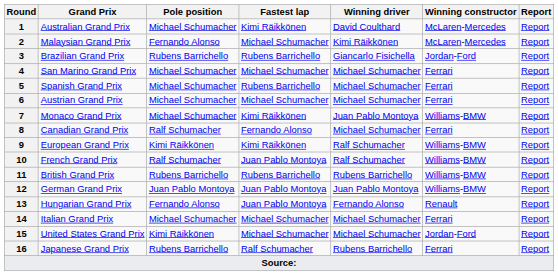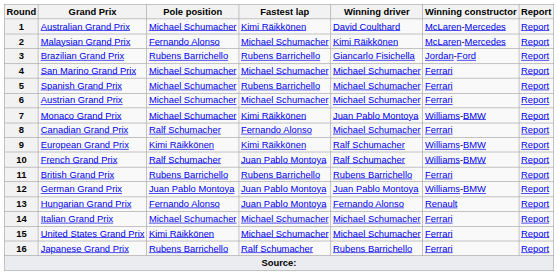 <table class="wikitable sortable" style="font-size: 85%">
 <tr>
 <th>Round</th>
 <th>Grand Prix</th>
 <th>Pole position</th>
 <th>Fastest lap</th>
 <th>Winning driver</th>
 <th>Winning constructor</th>
 <th class="unsortable">Report</th>
 </tr>
 <tr>
 <th>1</th>
 <td> <a href='#'>Australian Grand Prix</a></td>
 <td> <a href='#'>Michael Schumacher</a></td>
 <td> <a href='#'>Kimi Räikkönen</a></td>
 <td> <a href='#'>David Coulthard</a></td>
 <td> <a href='#'>McLaren</a>-<a href='#'>Mercedes</a></td>
 <td><a href='#'>Report</a></td>
 </tr>
 <tr>
 <th>2</th>
 <td> <a href='#'>Malaysian Grand Prix</a></td>
 <td> <a href='#'>Fernando Alonso</a></td>
 <td> <a href='#'>Michael Schumacher</a></td>
 <td> <a href='#'>Kimi Räikkönen</a></td>
 <td nowrap> <a href='#'>McLaren</a>-<a href='#'>Mercedes</a></td>
 <td><a href='#'>Report</a></td>
 </tr>
 <tr>
 <th>3</th>
 <td> <a href='#'>Brazilian Grand Prix</a></td>
 <td> <a href='#'>Rubens Barrichello</a></td>
 <td> <a href='#'>Rubens Barrichello</a></td>
 <td> <a href='#'>Giancarlo Fisichella</a></td>
 <td nowrap> <a href='#'>Jordan</a>-<a href='#'>Ford</a></td>
 <td><a href='#'>Report</a></td>
 </tr>
 <tr>
 <th>4</th>
 <td> <a href='#'>San Marino Grand Prix</a></td>
 <td> <a href='#'>Michael Schumacher</a></td>
 <td> <a href='#'>Michael Schumacher</a></td>
 <td> <a href='#'>Michael Schumacher</a></td>
 <td> <a href='#'>Ferrari</a></td>
 <td><a href='#'>Report</a></td>
 </tr>
 <tr>
 <th>5</th>
 <td> <a href='#'>Spanish Grand Prix</a></td>
 <td> <a href='#'>Michael Schumacher</a></td>
 <td> <a href='#'>Rubens Barrichello</a></td>
 <td> <a href='#'>Michael Schumacher</a></td>
 <td> <a href='#'>Ferrari</a></td>
 <td><a href='#'>Report</a></td>
 </tr>
 <tr>
 <th>6</th>
 <td> <a href='#'>Austrian Grand Prix</a></td>
 <td> <a href='#'>Michael Schumacher</a></td>
 <td> <a href='#'>Michael Schumacher</a></td>
 <td> <a href='#'>Michael Schumacher</a></td>
 <td> <a href='#'>Ferrari</a></td>
 <td><a href='#'>Report</a></td>
 </tr>
 <tr>
 <th>7</th>
 <td> <a href='#'>Monaco Grand Prix</a></td>
 <td> <a href='#'>Michael Schumacher</a></td>
 <td> <a href='#'>Kimi Räikkönen</a></td>
 <td> <a href='#'>Juan Pablo Montoya</a></td>
 <td> <a href='#'>Williams</a>-<a href='#'>BMW</a></td>
 <td><a href='#'>Report</a></td>
 </tr>
 <tr>
 <th>8</th>
 <td> <a href='#'>Canadian Grand Prix</a></td>
 <td> <a href='#'>Ralf Schumacher</a></td>
 <td> <a href='#'>Fernando Alonso</a></td>
 <td> <a href='#'>Michael Schumacher</a></td>
 <td> <a href='#'>Ferrari</a></td>
 <td><a href='#'>Report</a></td>
 </tr>
 <tr>
 <th>9</th>
 <td> <a href='#'>European Grand Prix</a></td>
 <td> <a href='#'>Kimi Räikkönen</a></td>
 <td> <a href='#'>Kimi Räikkönen</a></td>
 <td> <a href='#'>Ralf Schumacher</a></td>
 <td> <a href='#'>Williams</a>-<a href='#'>BMW</a></td>
 <td><a href='#'>Report</a></td>
 </tr>
 <tr>
 <th>10</th>
 <td> <a href='#'>French Grand Prix</a></td>
 <td> <a href='#'>Ralf Schumacher</a></td>
 <td> <a href='#'>Juan Pablo Montoya</a></td>
 <td> <a href='#'>Ralf Schumacher</a></td>
 <td> <a href='#'>Williams</a>-<a href='#'>BMW</a></td>
 <td><a href='#'>Report</a></td>
 </tr>
 <tr>
 <th>11</th>
 <td> <a href='#'>British Grand Prix</a></td>
 <td> <a href='#'>Rubens Barrichello</a></td>
 <td> <a href='#'>Rubens Barrichello</a></td>
 <td> <a href='#'>Rubens Barrichello</a></td>
-<td> <a href='#'>Williams</a>-<a href='#'>BMW</a></td>
+<td> <a href='#'>Ferrari</a></td>
 <td><a href='#'>Report</a></td>
 </tr>
 <tr>
 <th>12</th>
 <td> <a href='#'>German Grand Prix</a></td>
 <td> <a href='#'>Juan Pablo Montoya</a></td>
 <td> <a href='#'>Juan Pablo Montoya</a></td>
 <td> <a href='#'>Juan Pablo Montoya</a></td>
 <td nowrap> <a href='#'>Williams</a>-<a href='#'>BMW</a></td>
 <td><a href='#'>Report</a></td>
 </tr>
 <tr>
 <th>13</th>
 <td> <a href='#'>Hungarian Grand Prix</a></td>
 <td> <a href='#'>Fernando Alonso</a></td>
 <td> <a href='#'>Juan Pablo Montoya</a></td>
 <td> <a href='#'>Fernando Alonso</a></td>
 <td> <a href='#'>Renault</a></td>
 <td><a href='#'>Report</a></td>
 </tr>
 <tr>
 <th>14</th>
 <td> <a href='#'>Italian Grand Prix</a></td>
 <td nowrap> <a href='#'>Michael Schumacher</a></td>
 <td> <a href='#'>Michael Schumacher</a></td>
 <td> <a href='#'>Michael Schumacher</a></td>
 <td> <a href='#'>Ferrari</a></td>
 <td><a href='#'>Report</a></td>
 </tr>
 <tr>
 <th>15</th>
 <td nowrap> <a href='#'>United States Grand Prix</a></td>
 <td> <a href='#'>Kimi Räikkönen</a></td>
 <td nowrap> <a href='#'>Michael Schumacher</a></td>
 <td nowrap> <a href='#'>Michael Schumacher</a></td>
-<td nowrap> <a href='#'>Jordan</a>-<a href='#'>Ford</a></td>
+<td> <a href='#'>Ferrari</a></td>
 <td><a href='#'>Report</a></td>
 </tr>
 <tr>
 <th>16</th>
 <td> <a href='#'>Japanese Grand Prix</a></td>
 <td> <a href='#'>Rubens Barrichello</a></td>
 <td> <a href='#'>Ralf Schumacher</a></td>
 <td> <a href='#'>Rubens Barrichello</a></td>
 <td> <a href='#'>Ferrari</a></td>
 <td><a href='#'>Report</a></td>
 </tr>
 <tr class="sortbottom">
 <td colspan="7" style="background-color:#EAECF0;text-align:center"><strong>Source:</strong></td>
 </tr>
 </table>
